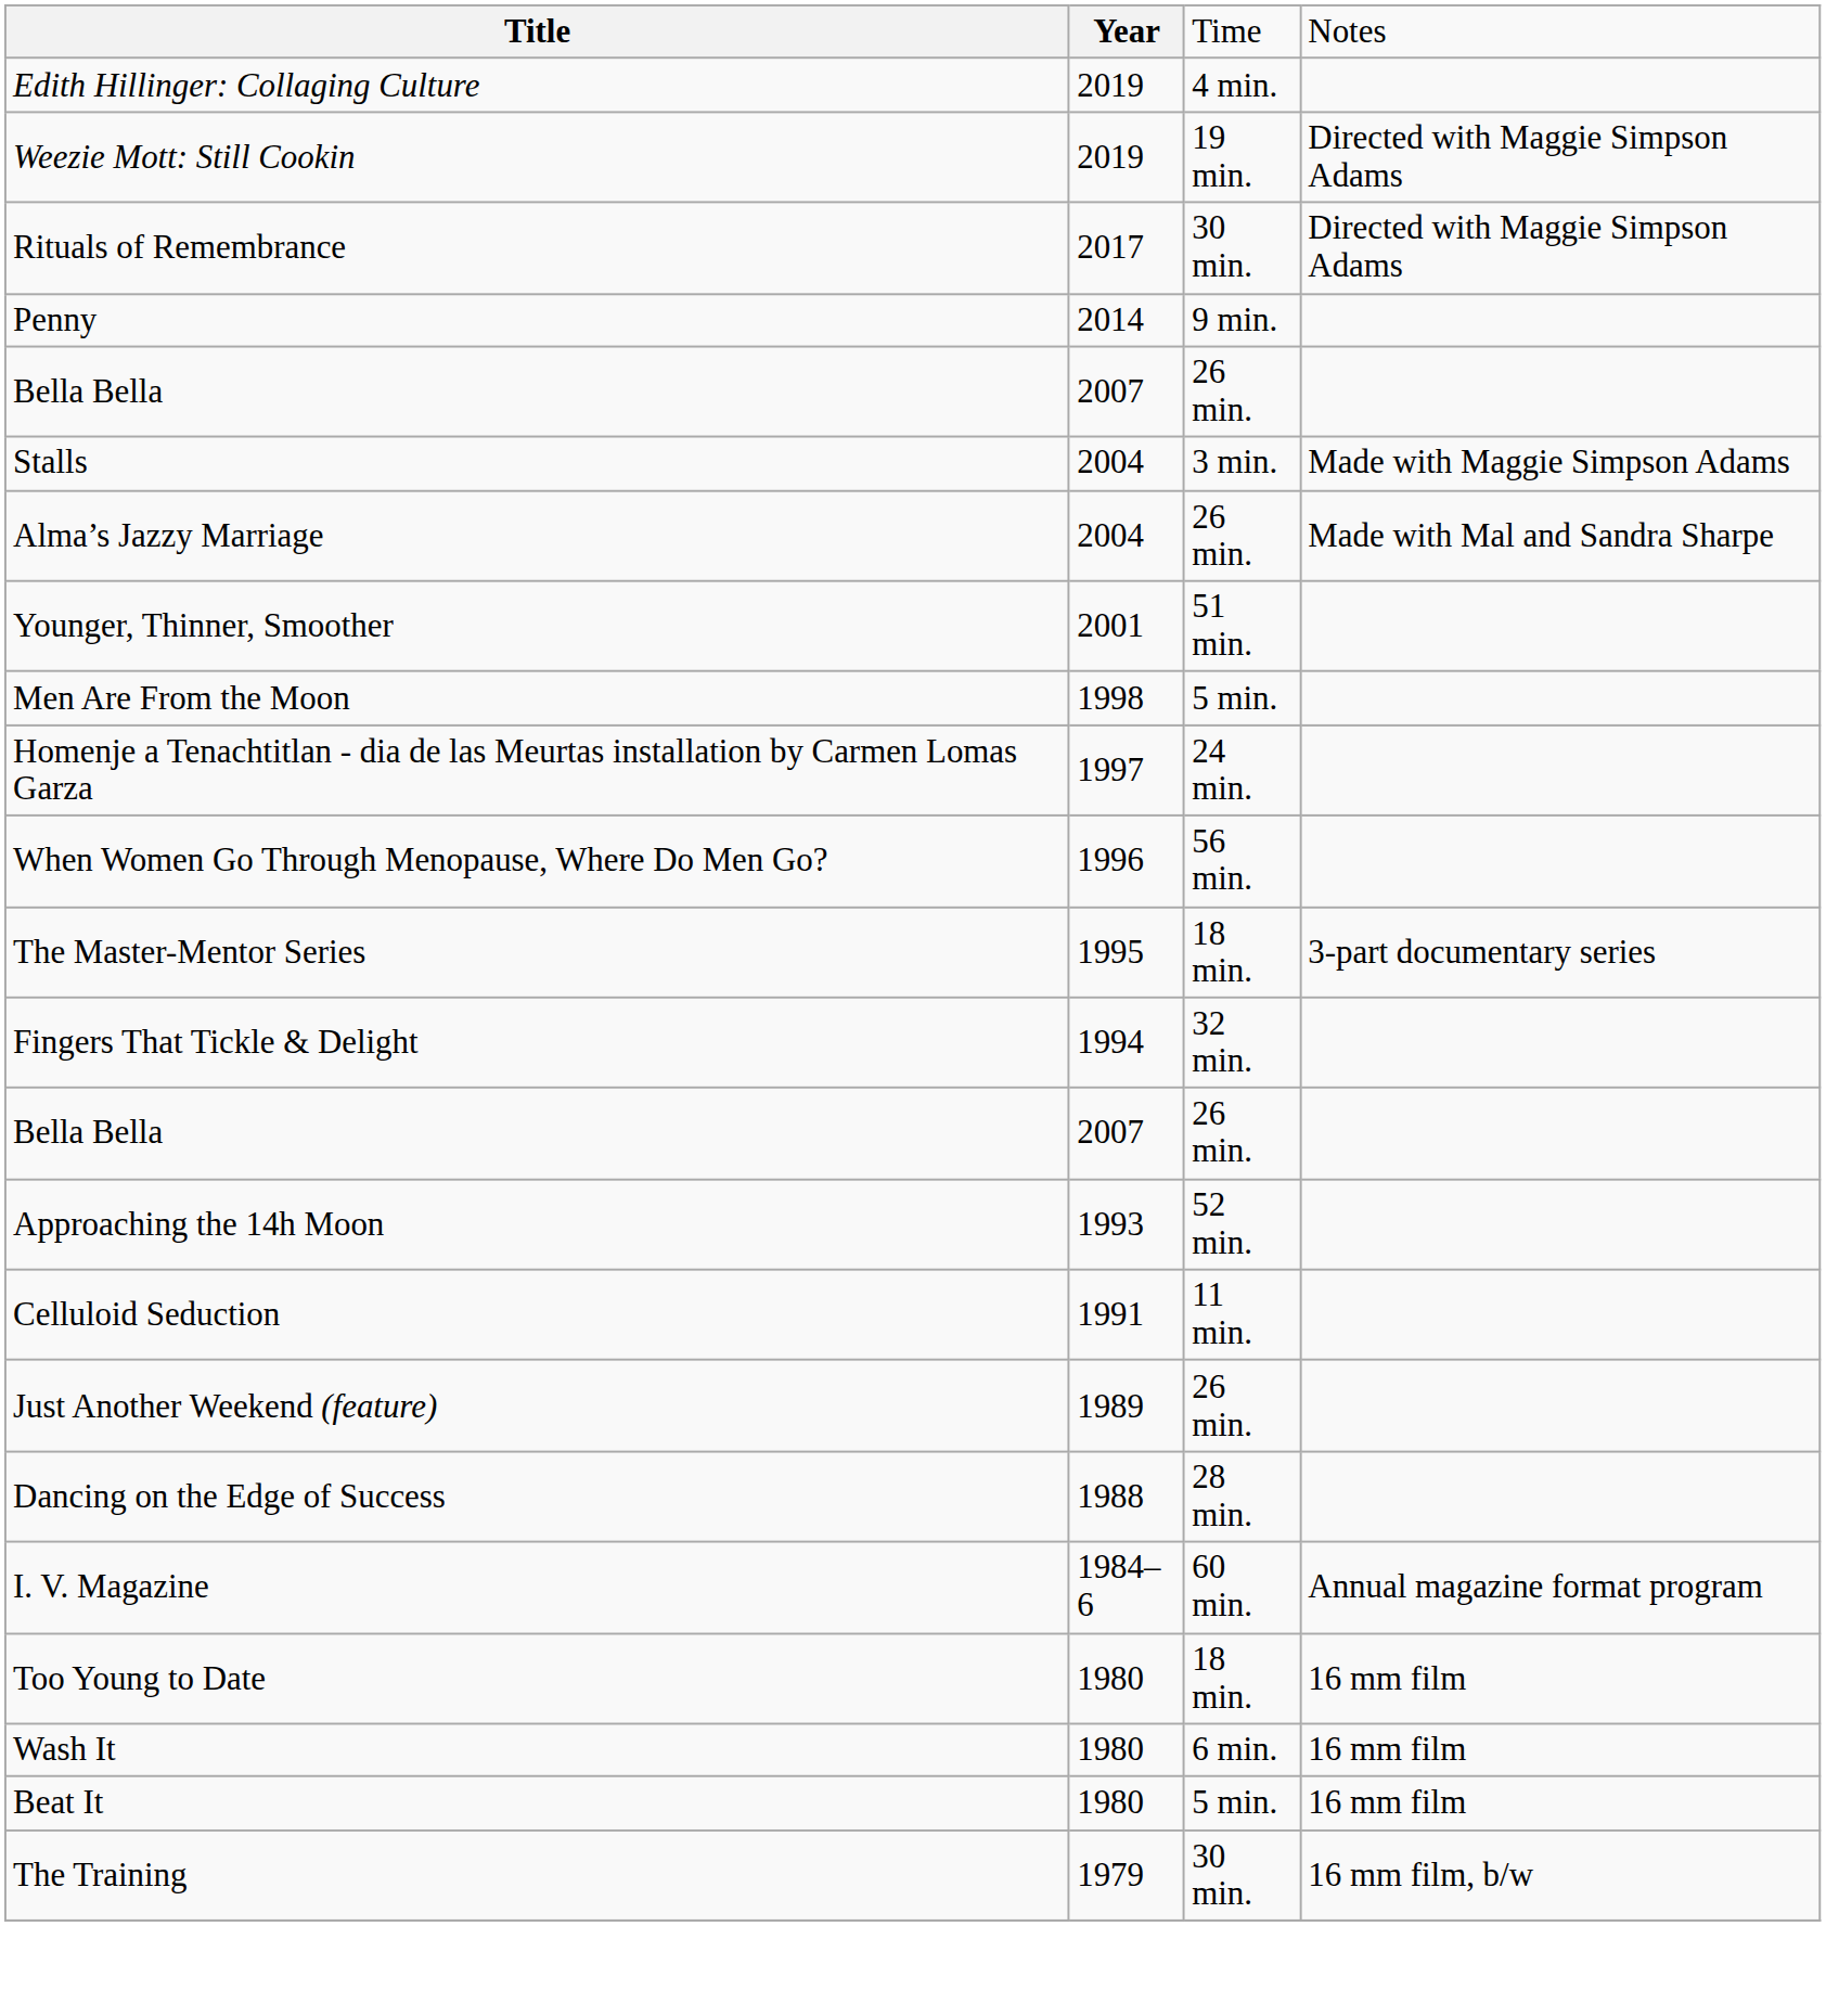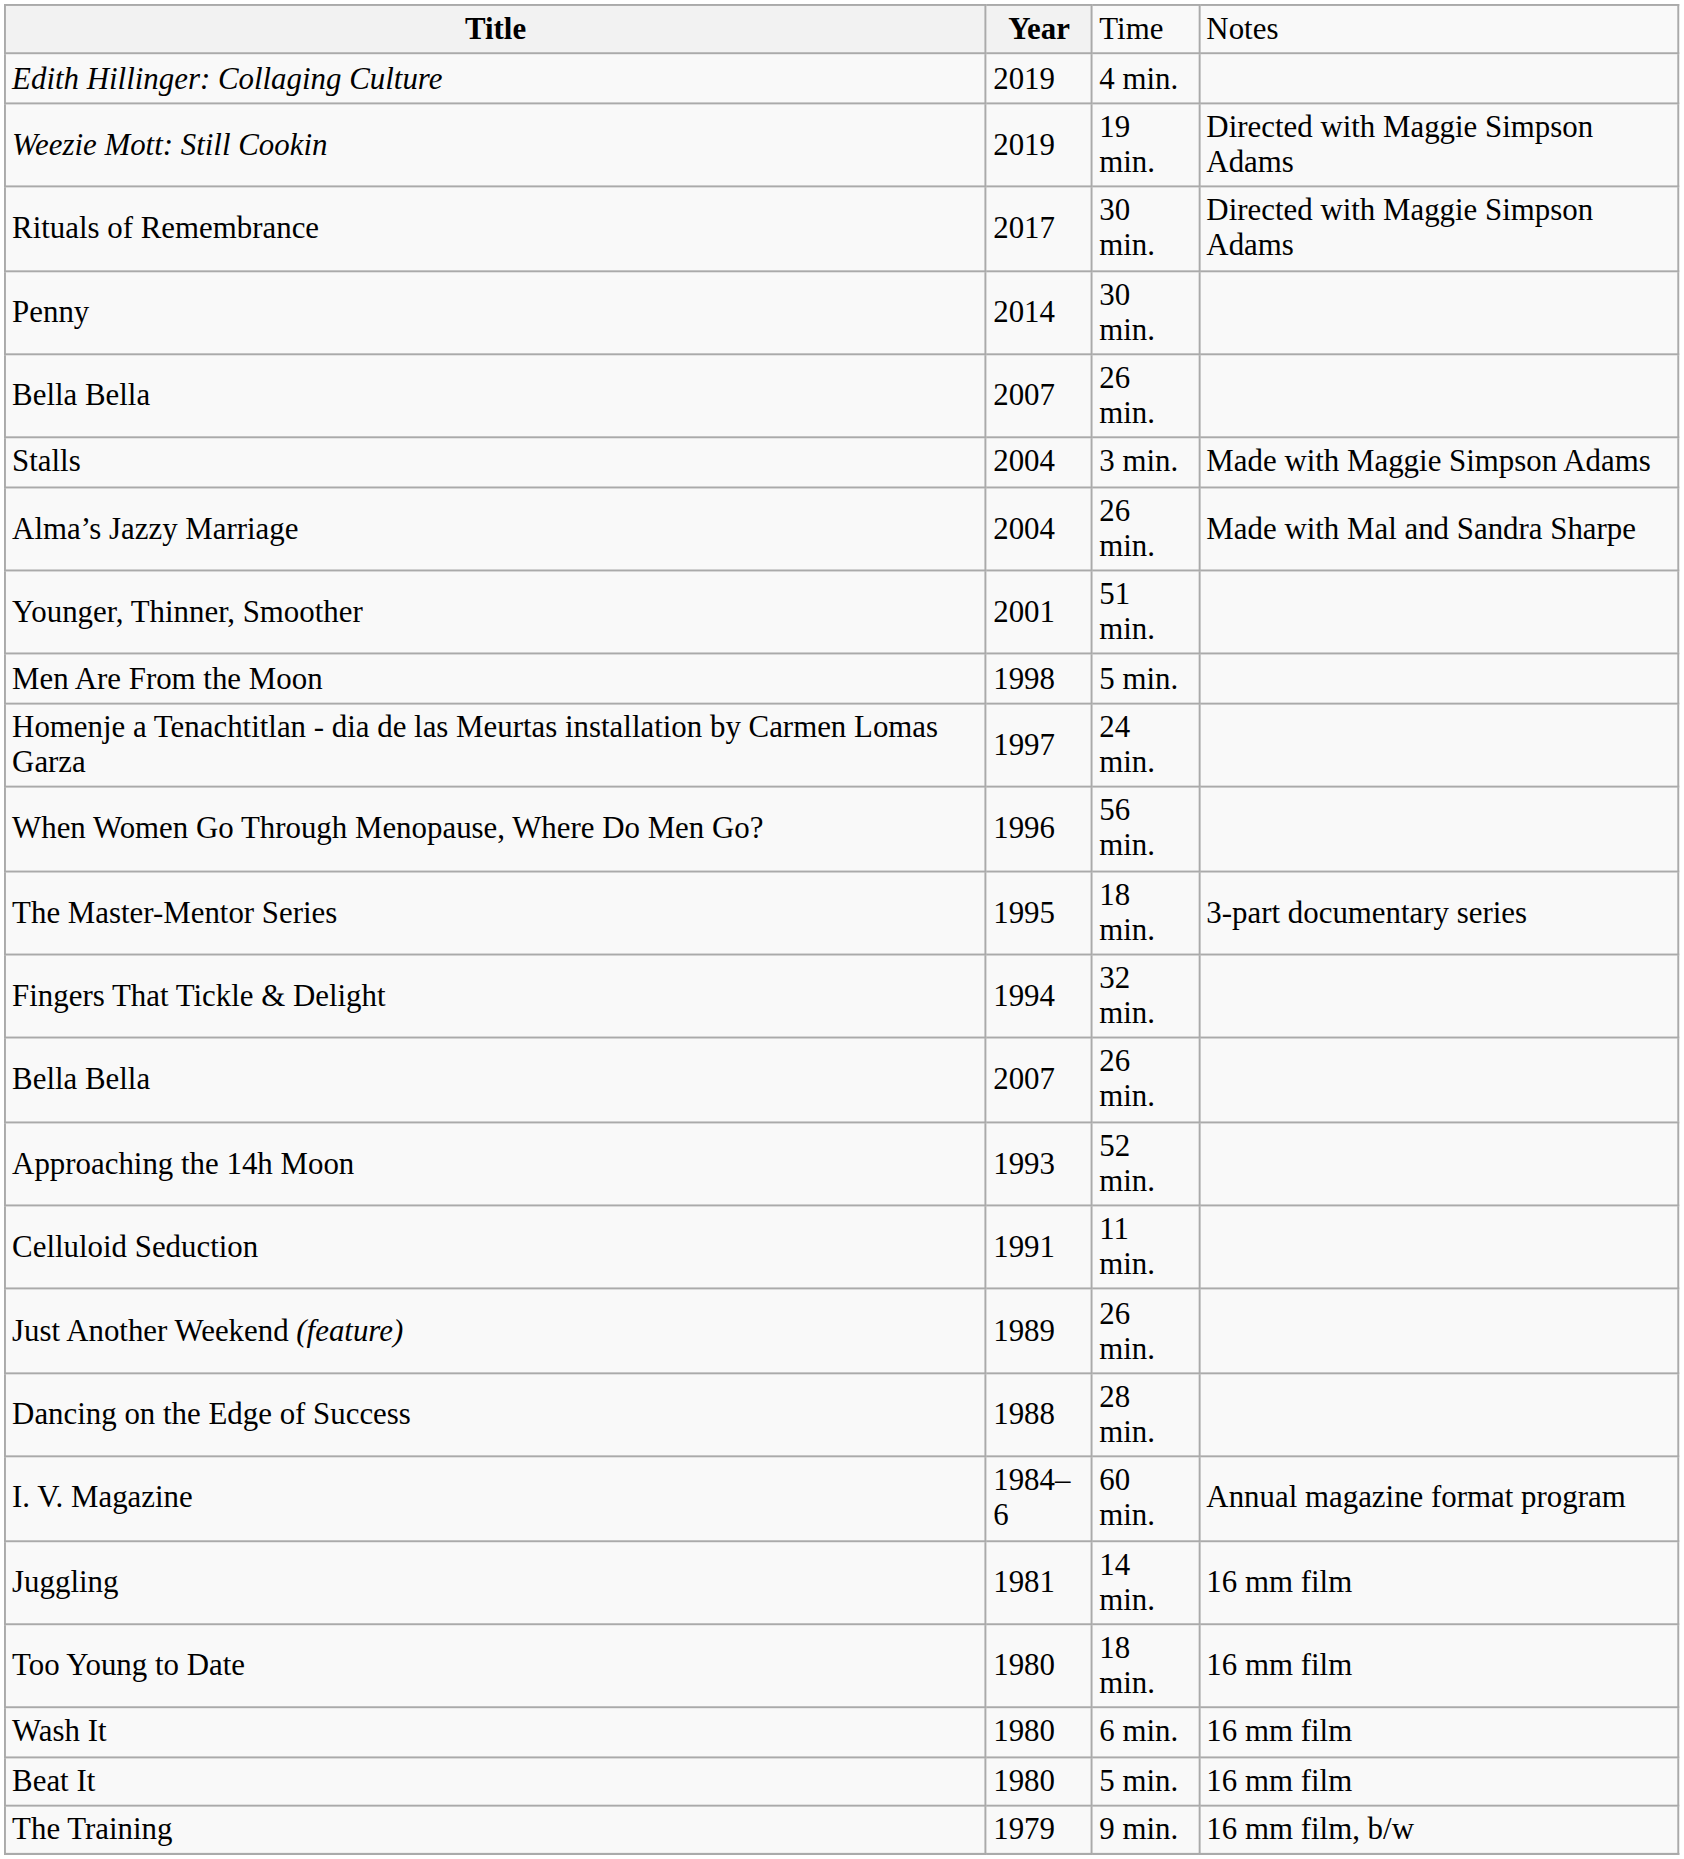 <table class="wikitable sortable">
 <tr>
 <th>Title</th>
 <th>Year</th>
 <td>Time</td>
 <td>Notes</td>
 </tr>
 <tr>
 <td><em>Edith Hillinger: Collaging Culture</em></td>
 <td>2019</td>
 <td>4 min.</td>
 <td></td>
 </tr>
 <tr>
 <td><em>Weezie Mott: Still Cookin<strong></td>
 <td>2019</td>
 <td>19 min.</td>
 <td>Directed with Maggie Simpson Adams</td>
 </tr>
 <tr>
 <td></em>Rituals of Remembrance<em></td>
 <td>2017</td>
 <td>30 min.</td>
 <td>Directed with Maggie Simpson Adams</td>
 </tr>
 <tr>
 <td></em>Penny<em></td>
 <td>2014</td>
-<td>9 min.</td>
+<td>30 min.</td>
 <td></td>
 </tr>
 <tr>
 <td></em>Bella Bella<em></td>
 <td>2007</td>
 <td>26 min.</td>
 <td></td>
 </tr>
 <tr>
 <td></em>Stalls<em></td>
 <td>2004</td>
 <td>3 min.</td>
 <td>Made with Maggie Simpson Adams</td>
 </tr>
 <tr>
 <td></em>Alma’s Jazzy Marriage<em></td>
 <td>2004</td>
 <td>26 min.</td>
 <td>Made with Mal and Sandra Sharpe</td>
 </tr>
 <tr>
 <td></em>Younger, Thinner, Smoother<em></td>
 <td>2001</td>
 <td>51 min.</td>
 </tr>
 <tr>
 <td></em>Men Are From the Moon<em></td>
 <td>1998</td>
 <td>5 min.</td>
 <td></td>
 </tr>
 <tr>
 <td></em>Homenje a Tenachtitlan - dia de las Meurtas installation by Carmen Lomas Garza<em></td>
 <td>1997</td>
 <td>24 min.</td>
 <td></td>
 </tr>
 <tr>
 <td></em>When Women Go Through Menopause, Where Do Men Go?<em></td>
 <td>1996</td>
 <td>56 min.</td>
 <td></td>
 </tr>
 <tr>
 <td></em>The Master-Mentor Series<em></td>
 <td>1995</td>
 <td>18 min.</td>
 <td>3-part documentary series</td>
 </tr>
 <tr>
 <td></em>Fingers That Tickle & Delight<em></td>
 <td>1994</td>
 <td>32 min.</td>
 <td></td>
 </tr>
 <tr>
 <td></em>Bella Bella<em></td>
 <td>2007</td>
 <td>26 min.</td>
 </tr>
 <tr>
 <td></em>Approaching the 14h Moon<em></td>
 <td>1993</td>
 <td>52 min.</td>
 <td></td>
 </tr>
 <tr>
 <td></em>Celluloid Seduction<em></td>
 <td>1991</td>
 <td>11 min.</td>
 <td></td>
 </tr>
 <tr>
 <td></em>Just Another Weekend<em> (feature)</td>
 <td>1989</td>
 <td>26 min.</td>
 <td></td>
 </tr>
 <tr>
 <td></em>Dancing on the Edge of Success<em></td>
 <td>1988</td>
 <td>28 min.</td>
 <td></td>
 </tr>
 <tr>
 <td></em>I. V. Magazine<em></td>
 <td>1984–6</td>
 <td>60 min.</td>
 <td>Annual magazine format program</td>
 </tr>
 <tr>
+<td></em>Juggling<em></td>
+<td>1981</td>
+<td>14 min.</td>
+<td>16 mm film</td>
+</tr>
+<tr>
 <td></em>Too Young to Date<em></td>
 <td>1980</td>
 <td>18 min.</td>
 <td>16 mm film</td>
 </tr>
 <tr>
 <td></em>Wash It<em></td>
 <td>1980</td>
 <td>6 min.</td>
 <td>16 mm film</td>
 </tr>
 <tr>
 <td></em>Beat It<em></td>
 <td>1980</td>
 <td>5 min.</td>
 <td>16 mm film</td>
 </tr>
 <tr>
 <td></em>The Training<em></td>
 <td>1979</td>
-<td>30 min.</td>
+<td>9 min.</td>
 <td>16 mm film, b/w</td>
 </tr>
 <tr>
 </tr>
 </table>
